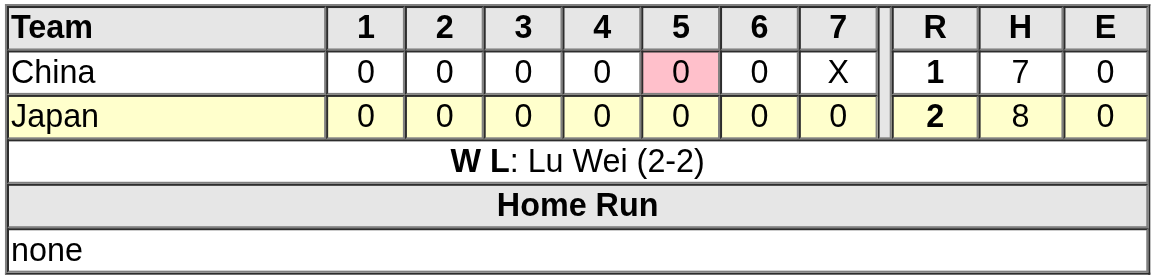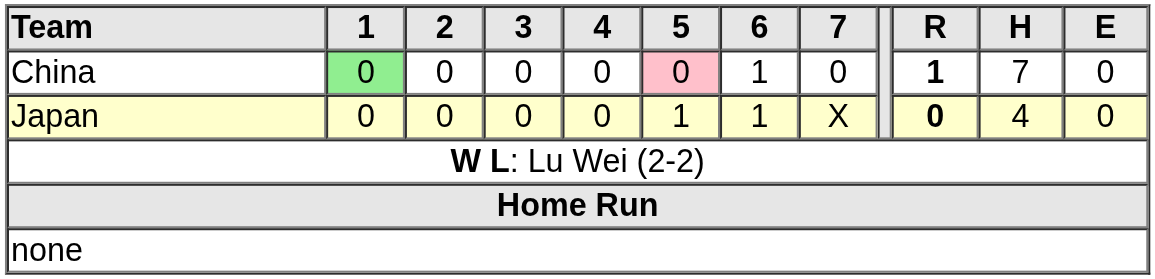 <table border=1 cellspacing=0 width=567 style="margin-left:3em;">
 <tr style="text-align:center; background-color:#e6e6e6;">
 <th align=left width=28%>Team</th>
 <th width=33>1</th>
 <th width=33>2</th>
 <th width=33>3</th>
 <th width=33>4</th>
 <th width=33>5</th>
 <th width=33>6</th>
 <th width=33>7</th>
 <th rowspan="3" width=3></th>
 <th width=36>R</th>
 <th width=36>H</th>
 <th width=36>E</th>
 </tr>
 <tr style="text-align:center;">
 <td align=left> China</td>
-<td>0</td>
+<td style="background: lightgreen;">0</td>
 <td>0</td>
 <td>0</td>
 <td>0</td>
 <td style="background: pink;">0</td>
+<td>1</td>
 <td>0</td>
-<td>X</td>
 <td><strong>1</strong></td>
 <td>7</td>
 <td>0</td>
 </tr>
 <tr style="text-align:center;" bgcolor="#ffffcc">
 <td align=left> Japan</td>
 <td>0</td>
 <td>0</td>
 <td>0</td>
 <td>0</td>
-<td>0</td>
-<td>0</td>
-<td>0</td>
-<td><strong>2</strong></td>
-<td>8</td>
+<td>1</td>
+<td>1</td>
+<td>X</td>
+<td><strong>0</strong></td>
+<td>4</td>
 <td>0</td>
 </tr>
 <tr style="text-align:center;">
 <td colspan=13><strong>W</strong> <strong>L</strong>: Lu Wei (2-2)</td>
 </tr>
 <tr style="text-align:center; background-color:#e6e6e6;">
 <th colspan=13>Home Run</th>
 </tr>
 <tr style="text-align:left;">
 <td colspan=13>none</td>
 </tr>
 </table>
